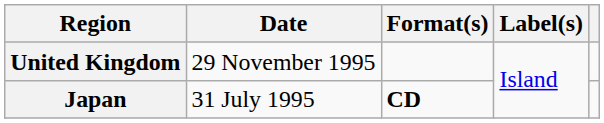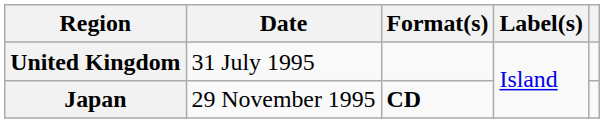 <table class="wikitable plainrowheaders">
 <tr>
 <th scope="col">Region</th>
 <th scope="col">Date</th>
 <th scope="col">Format(s)</th>
 <th scope="col">Label(s)</th>
 <th scope="col"></th>
 </tr>
 <tr>
 <th scope="row">United Kingdom</th>
-<td>29 November 1995</td>
+<td>31 July 1995</td>
 <td></td>
 <td rowspan="2"><a href='#'>Island</a></td>
 <td></td>
 </tr>
 <tr>
 <th scope="row">Japan</th>
-<td>31 July 1995</td>
+<td>29 November 1995</td>
 <td><strong>CD</strong></td>
 <td></td>
 </tr>
 </table>
